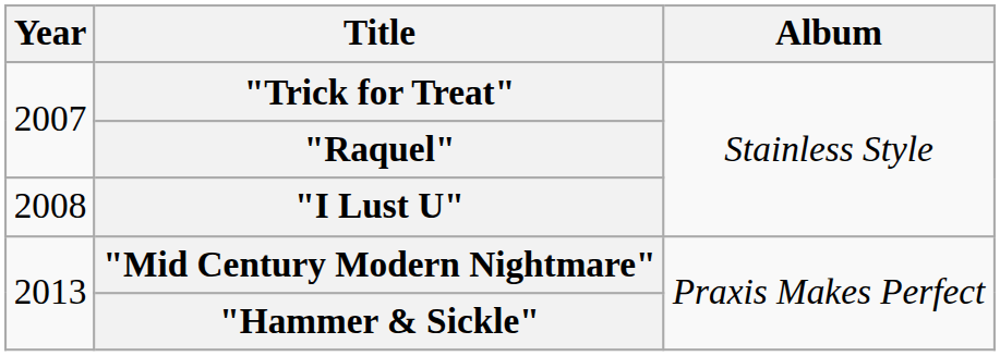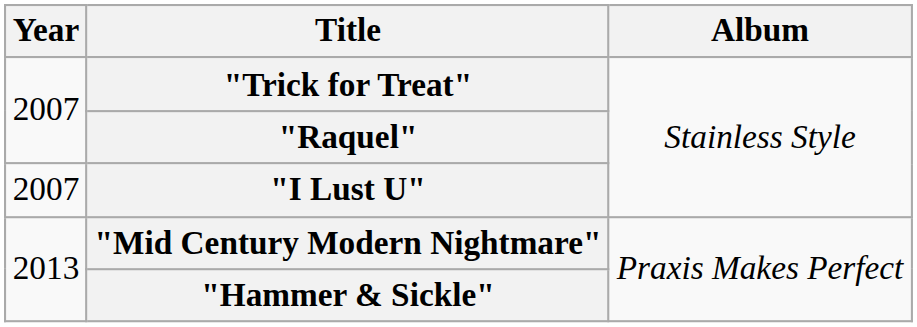 <table class="wikitable plainrowheaders" style="text-align:center;">
 <tr>
 <th scope="col">Year</th>
 <th scope="col">Title</th>
 <th scope="col">Album</th>
 </tr>
 <tr>
 <td rowspan="2">2007</td>
 <th scope="row">"Trick for Treat"</th>
 <td rowspan="3"><em>Stainless Style</em></td>
 </tr>
 <tr>
 <th scope="row">"Raquel"</th>
 </tr>
 <tr>
-<td rowspan="1">2008</td>
+<td rowspan="1">2007</td>
 <th scope="row">"I Lust U"</th>
 </tr>
 <tr>
 <td rowspan="2">2013</td>
 <th scope="row">"Mid Century Modern Nightmare"</th>
 <td rowspan="2"><em>Praxis Makes Perfect</em></td>
 </tr>
 <tr>
 <th scope="row">"Hammer & Sickle"</th>
 </tr>
 </table>
